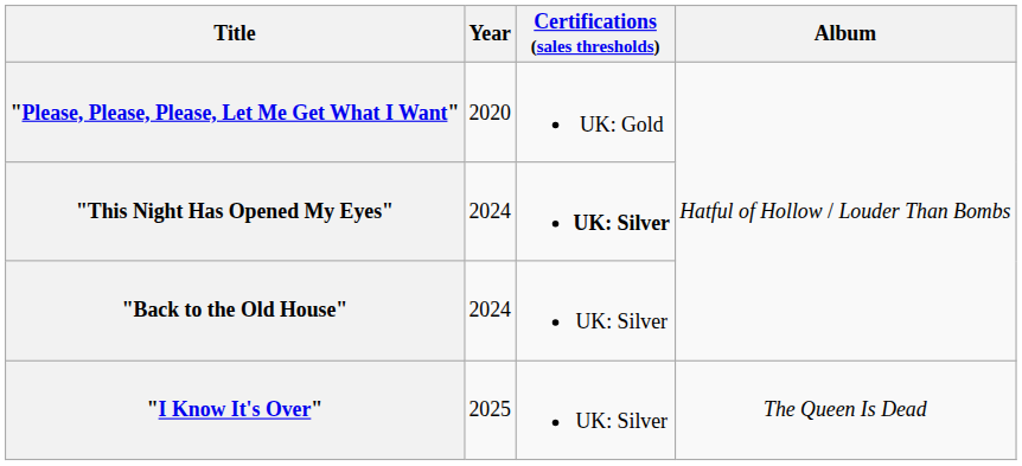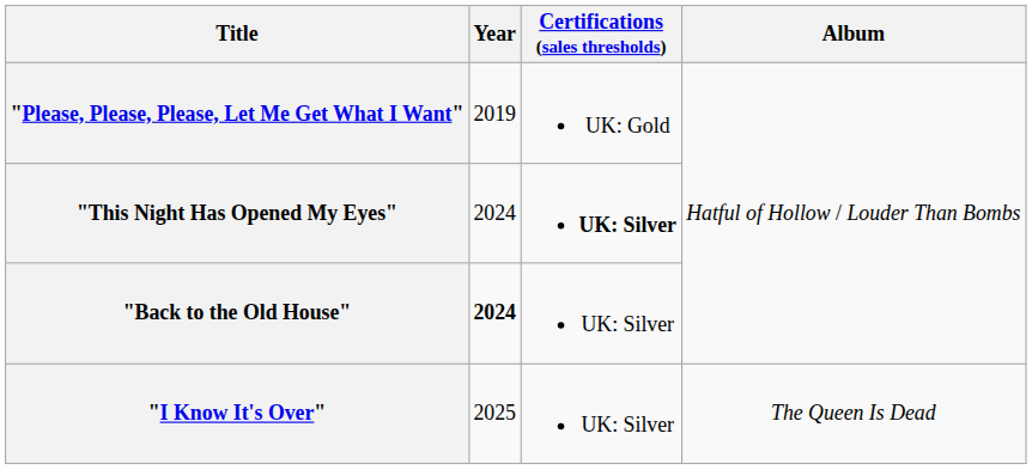 <table class="wikitable plainrowheaders" style="text-align:center">
 <tr>
 <th scope="col">Title</th>
 <th scope="col">Year</th>
 <th scope="col"><a href='#'>Certifications</a><br><small>(<a href='#'>sales thresholds</a>)</small></th>
 <th scope="col">Album</th>
 </tr>
 <tr>
 <th scope="row">"<a href='#'>Please, Please, Please, Let Me Get What I Want</a>"</th>
-<td>2020</td>
+<td>2019</td>
 <td><br><ul><li>UK: Gold</li></ul></td>
 <td rowspan="3"><em>Hatful of Hollow</em> / <em>Louder Than Bombs</em></td>
 </tr>
 <tr>
 <th scope="row">"This Night Has Opened My Eyes"</th>
 <td>2024</td>
 <td><strong><br><ul><li>UK: Silver</li></ul></strong></td>
 </tr>
 <tr>
 <th scope="row">"Back to the Old House"</th>
-<td>2024</td>
+<td><strong>2024</strong></td>
 <td><br><ul><li>UK: Silver</li></ul></td>
 </tr>
 <tr>
 <th scope="row">"<a href='#'>I Know It's Over</a>"</th>
 <td>2025</td>
 <td><br><ul><li>UK: Silver</li></ul></td>
 <td rowspan="1"><em>The Queen Is Dead</em></td>
 </tr>
 </table>
